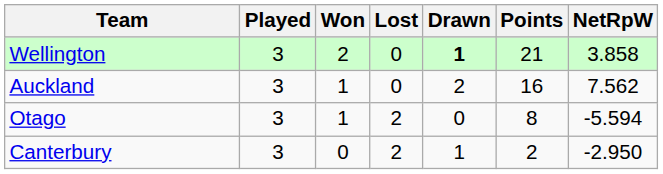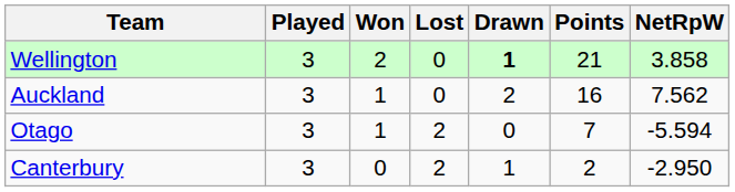 <table class="wikitable" style="text-align:center;">
 <tr>
 <th width=175>Team</th>
 <th style="width:30px;" abbr="Played">Played</th>
 <th style="width:30px;" abbr="Won">Won</th>
 <th style="width:30px;" abbr="Lost">Lost</th>
 <th style="width:30px;" abbr="Drawn">Drawn</th>
 <th style="width:30px;" abbr="Points">Points</th>
 <th style="width:30px;" abbr="NetRpW">NetRpW</th>
 </tr>
 <tr style="background:#cfc">
 <td style="text-align:left;"><a href='#'>Wellington</a></td>
 <td>3</td>
 <td>2</td>
 <td>0</td>
 <td><strong>1</strong></td>
 <td>21</td>
 <td>3.858</td>
 </tr>
 <tr>
 <td style="text-align:left;"><a href='#'>Auckland</a></td>
 <td>3</td>
 <td>1</td>
 <td>0</td>
 <td>2</td>
 <td>16</td>
 <td>7.562</td>
 </tr>
 <tr>
 <td style="text-align:left;"><a href='#'>Otago</a></td>
 <td>3</td>
 <td>1</td>
 <td>2</td>
 <td>0</td>
-<td>8</td>
+<td>7</td>
 <td>-5.594</td>
 </tr>
 <tr>
 <td style="text-align:left;"><a href='#'>Canterbury</a></td>
 <td>3</td>
 <td>0</td>
 <td>2</td>
 <td>1</td>
 <td>2</td>
 <td>-2.950</td>
 </tr>
 </table>
